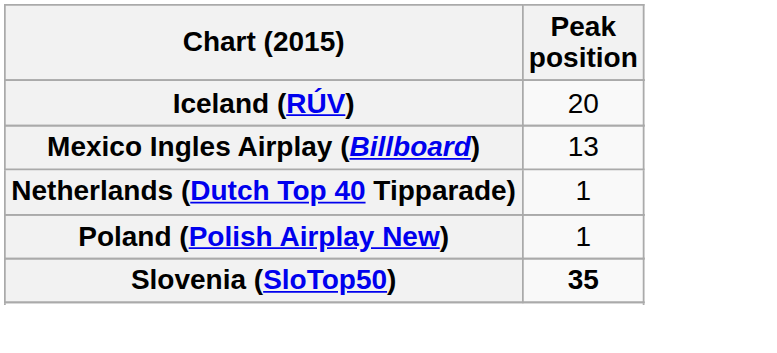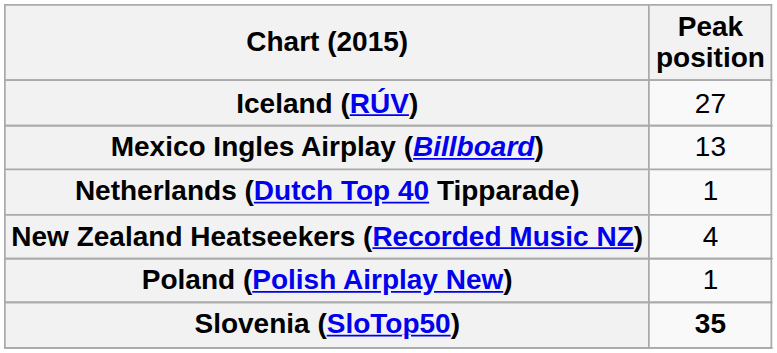 <table class="wikitable sortable plainrowheaders" style="text-align:center">
 <tr>
 <th scope="col">Chart (2015)</th>
 <th scope="col">Peak<br>position</th>
 </tr>
 <tr>
 </tr>
 <tr>
 </tr>
 <tr>
 </tr>
 <tr>
 </tr>
 <tr>
 </tr>
 <tr>
 </tr>
 <tr>
 </tr>
 <tr>
 </tr>
 <tr>
 </tr>
 <tr>
 </tr>
 <tr>
 </tr>
 <tr>
 <th scope="row">Iceland (<a href='#'>RÚV</a>)</th>
-<td>20</td>
+<td>27</td>
 </tr>
 <tr>
 </tr>
 <tr>
 </tr>
 <tr>
 <th scope="row">Mexico Ingles Airplay (<em><a href='#'>Billboard</a></em>)</th>
 <td>13</td>
 </tr>
 <tr>
 <th scope="row">Netherlands (<a href='#'>Dutch Top 40</a> Tipparade)</th>
 <td>1</td>
+</tr>
+<tr>
+<th scope="row">New Zealand Heatseekers (<a href='#'>Recorded Music NZ</a>)</th>
+<td>4</td>
 </tr>
 <tr>
 </tr>
 <tr>
 <th scope="row">Poland (<a href='#'>Polish Airplay New</a>)</th>
 <td align="center">1</td>
 </tr>
 <tr>
 </tr>
 <tr>
 </tr>
 <tr>
 <th scope="row">Slovenia (<a href='#'>SloTop50</a>)</th>
 <td align=center><strong>35</strong></td>
 </tr>
 <tr>
 </tr>
 <tr>
 </tr>
 <tr>
 </tr>
 </table>
